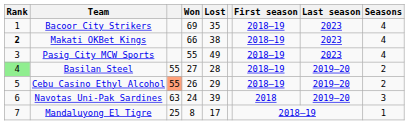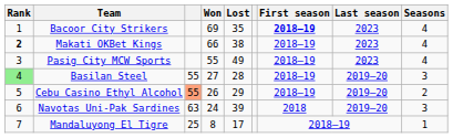 <table class="wikitable sortable" style="text-align: center;">
 <tr>
 <th>Rank</th>
 <th>Team</th>
 <th></th>
 <th>Won</th>
 <th>Lost</th>
 <th></th>
 <th>First season</th>
 <th>Last season</th>
 <th>Seasons</th>
 </tr>
 <tr>
 <td>1</td>
 <td><a href='#'>Bacoor City Strikers</a></td>
 <td></td>
 <td>69</td>
 <td>35</td>
 <td></td>
-<td><a href='#'>2018–19</a></td>
+<td><strong><a href='#'>2018–19</a></strong></td>
 <td><a href='#'>2023</a></td>
 <td>4</td>
 </tr>
 <tr>
 <td><strong>2</strong></td>
 <td><a href='#'>Makati OKBet Kings</a></td>
 <td></td>
 <td>66</td>
 <td>38</td>
 <td></td>
 <td><a href='#'>2018–19</a></td>
 <td><a href='#'>2023</a></td>
 <td>4</td>
 </tr>
 <tr>
 <td>3</td>
 <td><a href='#'>Pasig City MCW Sports</a></td>
 <td></td>
 <td>55</td>
 <td>49</td>
 <td></td>
 <td><a href='#'>2018–19</a></td>
 <td><a href='#'>2023</a></td>
 <td>4</td>
 </tr>
 <tr>
 <td style="background: lightgreen;">4</td>
 <td><a href='#'>Basilan Steel</a></td>
 <td>55</td>
 <td>27</td>
 <td>28</td>
 <td></td>
 <td><a href='#'>2018–19</a></td>
 <td><a href='#'>2019–20</a></td>
-<td>2</td>
+<td>3</td>
 </tr>
 <tr>
 <td>5</td>
 <td><a href='#'>Cebu Casino Ethyl Alcohol</a></td>
 <td style="background: lightsalmon;">55</td>
 <td>26</td>
 <td>29</td>
 <td></td>
 <td><a href='#'>2018–19</a></td>
 <td><a href='#'>2019–20</a></td>
 <td>2</td>
 </tr>
 <tr>
 <td>6</td>
 <td><a href='#'>Navotas Uni-Pak Sardines</a></td>
 <td>63</td>
 <td>24</td>
 <td>39</td>
 <td></td>
 <td><a href='#'>2018</a></td>
 <td><a href='#'>2019–20</a></td>
 <td>3</td>
 </tr>
 <tr>
 <td>7</td>
 <td><a href='#'>Mandaluyong El Tigre</a></td>
 <td>25</td>
 <td>8</td>
 <td>17</td>
 <td></td>
 <td colspan="2"><a href='#'>2018–19</a></td>
 <td>1</td>
 </tr>
 </table>
